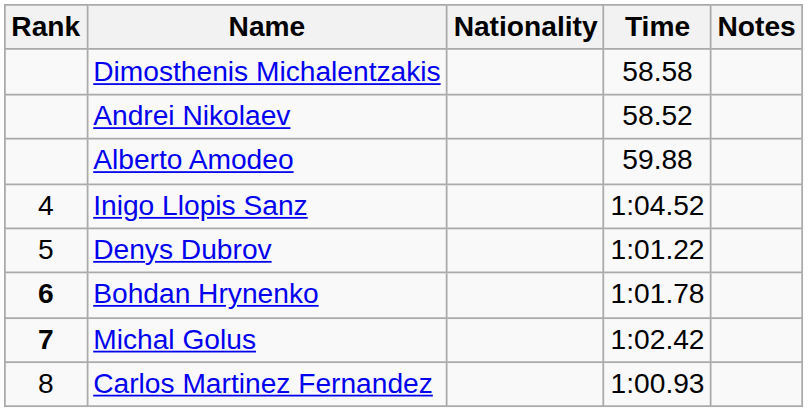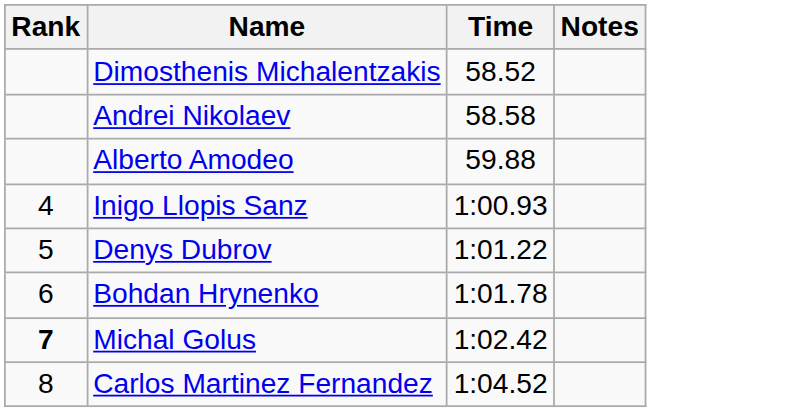 <table class="wikitable sortable" style="text-align:center">
 <tr>
 <th>Rank</th>
 <th>Name</th>
-<th>Nationality</th>
 <th>Time</th>
 <th>Notes</th>
 </tr>
 <tr>
 <td></td>
 <td align=left><a href='#'>Dimosthenis Michalentzakis</a></td>
-<td align=left></td>
+<td>58.52</td>
+<td></td>
+</tr>
+<tr>
+<td></td>
+<td align=left><a href='#'>Andrei Nikolaev</a></td>
 <td>58.58</td>
 <td></td>
 </tr>
 <tr>
 <td></td>
-<td align=left><a href='#'>Andrei Nikolaev</a></td>
-<td align=left></td>
-<td>58.52</td>
-<td></td>
-</tr>
-<tr>
-<td></td>
 <td align=left><a href='#'>Alberto Amodeo</a></td>
-<td align=left></td>
 <td>59.88</td>
 <td></td>
 </tr>
 <tr>
 <td>4</td>
 <td align=left><a href='#'>Inigo Llopis Sanz</a></td>
-<td align=left></td>
-<td>1:04.52</td>
+<td>1:00.93</td>
 <td></td>
 </tr>
 <tr>
 <td>5</td>
 <td align=left><a href='#'>Denys Dubrov</a></td>
-<td align=left></td>
 <td>1:01.22</td>
 <td></td>
 </tr>
 <tr>
-<td><strong>6</strong></td>
+<td>6</td>
 <td align=left><a href='#'>Bohdan Hrynenko</a></td>
-<td align=left></td>
 <td>1:01.78</td>
 <td></td>
 </tr>
 <tr>
 <td><strong>7</strong></td>
 <td align=left><a href='#'>Michal Golus</a></td>
-<td align=left></td>
 <td>1:02.42</td>
 <td></td>
 </tr>
 <tr>
 <td>8</td>
 <td align=left><a href='#'>Carlos Martinez Fernandez</a></td>
-<td align=left></td>
-<td>1:00.93</td>
+<td>1:04.52</td>
 <td></td>
 </tr>
 </table>
